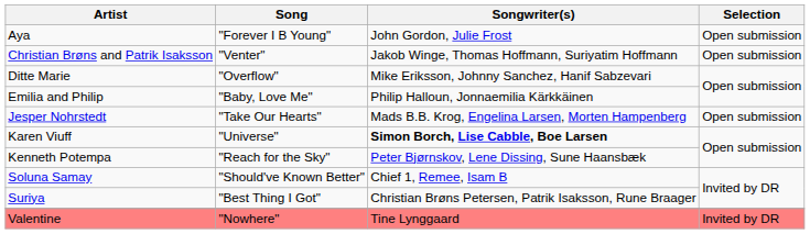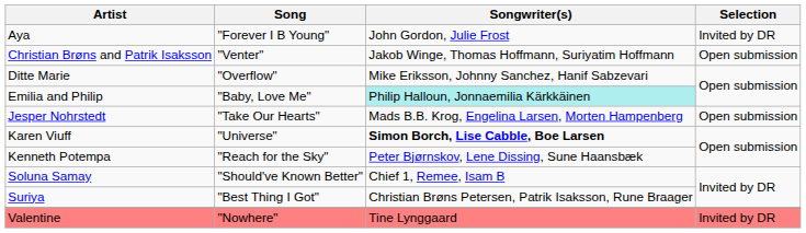 <table class="sortable wikitable" style="margin: 1em auto 1em auto">
 <tr>
 <th>Artist</th>
 <th>Song</th>
 <th>Songwriter(s)</th>
 <th>Selection</th>
 </tr>
 <tr>
 <td>Aya</td>
 <td>"Forever I B Young"</td>
 <td>John Gordon, <a href='#'>Julie Frost</a></td>
-<td>Open submission</td>
+<td>Invited by DR</td>
 </tr>
 <tr>
 <td><a href='#'>Christian Brøns</a> and <a href='#'>Patrik Isaksson</a></td>
 <td>"Venter"</td>
 <td>Jakob Winge, Thomas Hoffmann, Suriyatim Hoffmann</td>
 <td>Open submission</td>
 </tr>
 <tr>
 <td>Ditte Marie</td>
 <td>"Overflow"</td>
 <td>Mike Eriksson, Johnny Sanchez, Hanif Sabzevari</td>
 <td rowspan="2">Open submission</td>
 </tr>
 <tr>
 <td>Emilia and Philip</td>
 <td>"Baby, Love Me"</td>
-<td>Philip Halloun, Jonnaemilia Kärkkäinen</td>
+<td style="background: paleturquoise;">Philip Halloun, Jonnaemilia Kärkkäinen</td>
 </tr>
 <tr>
 <td><a href='#'>Jesper Nohrstedt</a></td>
 <td>"Take Our Hearts"</td>
 <td>Mads B.B. Krog, <a href='#'>Engelina Larsen</a>, <a href='#'>Morten Hampenberg</a></td>
 <td>Open submission</td>
 </tr>
 <tr>
 <td>Karen Viuff</td>
 <td>"Universe"</td>
 <td><strong>Simon Borch, <a href='#'>Lise Cabble</a>, Boe Larsen</strong></td>
 <td rowspan="2">Open submission</td>
 </tr>
 <tr>
 <td>Kenneth Potempa</td>
 <td>"Reach for the Sky"</td>
 <td><a href='#'>Peter Bjørnskov</a>, <a href='#'>Lene Dissing</a>, Sune Haansbæk</td>
 </tr>
 <tr>
 <td><a href='#'>Soluna Samay</a></td>
 <td>"Should've Known Better"</td>
 <td>Chief 1, <a href='#'>Remee</a>, <a href='#'>Isam B</a></td>
 <td rowspan="2">Invited by DR</td>
 </tr>
 <tr>
 <td><a href='#'>Suriya</a></td>
 <td>"Best Thing I Got"</td>
 <td>Christian Brøns Petersen, Patrik Isaksson, Rune Braager</td>
 </tr>
 <tr>
 </tr>
 <tr style="background:#fe8080;">
 <td>Valentine</td>
 <td>"Nowhere"</td>
 <td>Tine Lynggaard</td>
 <td>Invited by DR</td>
 </tr>
 </table>
